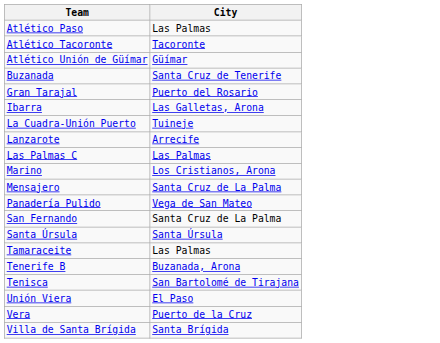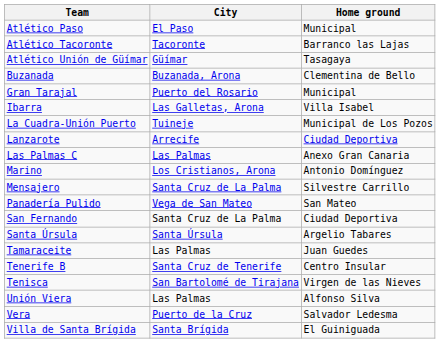 <table class="wikitable sortable">
 <tr>
 <th>Team</th>
 <th>City</th>
+<th>Home ground</th>
 </tr>
 <tr>
 <td><a href='#'>Atlético Paso</a></td>
-<td>Las Palmas</td>
+<td><a href='#'>El Paso</a></td>
+<td>Municipal</td>
 </tr>
 <tr>
 <td><a href='#'>Atlético Tacoronte</a></td>
 <td><a href='#'>Tacoronte</a></td>
+<td>Barranco las Lajas</td>
 </tr>
 <tr>
 <td><a href='#'>Atlético Unión de Güímar</a></td>
 <td><a href='#'>Güímar</a></td>
+<td>Tasagaya</td>
 </tr>
 <tr>
 <td><a href='#'>Buzanada</a></td>
-<td><a href='#'>Santa Cruz de Tenerife</a></td>
+<td><a href='#'>Buzanada, Arona</a></td>
+<td>Clementina de Bello</td>
 </tr>
 <tr>
 <td><a href='#'>Gran Tarajal</a></td>
 <td><a href='#'>Puerto del Rosario</a></td>
+<td>Municipal</td>
 </tr>
 <tr>
 <td><a href='#'>Ibarra</a></td>
 <td><a href='#'>Las Galletas, Arona</a></td>
+<td>Villa Isabel</td>
 </tr>
 <tr>
 <td><a href='#'>La Cuadra-Unión Puerto</a></td>
 <td><a href='#'>Tuineje</a></td>
+<td>Municipal de Los Pozos</td>
 </tr>
 <tr>
 <td><a href='#'>Lanzarote</a></td>
 <td><a href='#'>Arrecife</a></td>
+<td><a href='#'>Ciudad Deportiva</a></td>
 </tr>
 <tr>
 <td><a href='#'>Las Palmas C</a></td>
 <td><a href='#'>Las Palmas</a></td>
+<td>Anexo Gran Canaria</td>
 </tr>
 <tr>
 <td><a href='#'>Marino</a></td>
 <td><a href='#'>Los Cristianos, Arona</a></td>
+<td>Antonio Domínguez</td>
 </tr>
 <tr>
 <td><a href='#'>Mensajero</a></td>
 <td><a href='#'>Santa Cruz de La Palma</a></td>
+<td>Silvestre Carrillo</td>
 </tr>
 <tr>
 <td><a href='#'>Panadería Pulido</a></td>
 <td><a href='#'>Vega de San Mateo</a></td>
+<td>San Mateo</td>
 </tr>
 <tr>
 <td><a href='#'>San Fernando</a></td>
 <td>Santa Cruz de La Palma</td>
+<td>Ciudad Deportiva</td>
 </tr>
 <tr>
 <td><a href='#'>Santa Úrsula</a></td>
 <td><a href='#'>Santa Úrsula</a></td>
+<td>Argelio Tabares</td>
 </tr>
 <tr>
 <td><a href='#'>Tamaraceite</a></td>
 <td>Las Palmas</td>
+<td>Juan Guedes</td>
 </tr>
 <tr>
 <td><a href='#'>Tenerife B</a></td>
-<td><a href='#'>Buzanada, Arona</a></td>
+<td><a href='#'>Santa Cruz de Tenerife</a></td>
+<td>Centro Insular</td>
 </tr>
 <tr>
 <td><a href='#'>Tenisca</a></td>
 <td><a href='#'>San Bartolomé de Tirajana</a></td>
+<td>Virgen de las Nieves</td>
 </tr>
 <tr>
 <td><a href='#'>Unión Viera</a></td>
-<td><a href='#'>El Paso</a></td>
+<td>Las Palmas</td>
+<td>Alfonso Silva</td>
 </tr>
 <tr>
 <td><a href='#'>Vera</a></td>
 <td><a href='#'>Puerto de la Cruz</a></td>
+<td>Salvador Ledesma</td>
 </tr>
 <tr>
 <td><a href='#'>Villa de Santa Brígida</a></td>
 <td><a href='#'>Santa Brígida</a></td>
+<td>El Guiniguada</td>
 </tr>
 </table>
